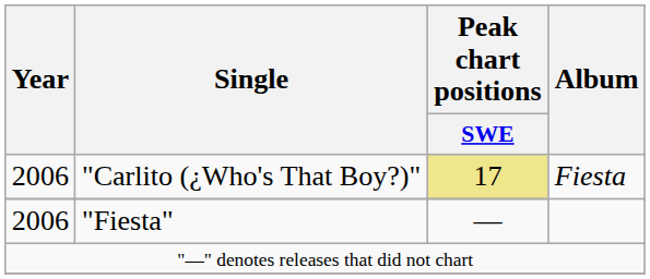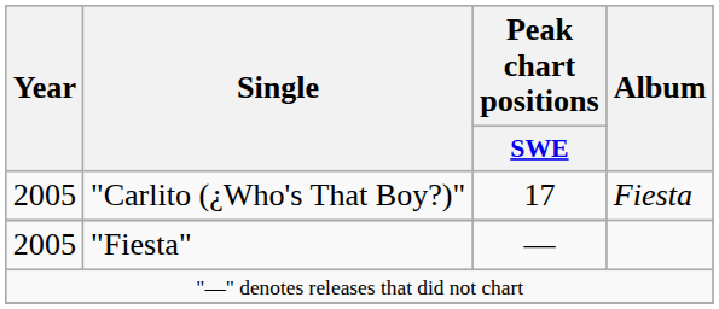 <table class="wikitable" style="text-align:center;">
 <tr>
 <th rowspan="2">Year</th>
 <th rowspan="2">Single</th>
 <th colspan="1">Peak chart positions</th>
 <th rowspan="2">Album</th>
 </tr>
 <tr style="font-size:smaller;">
 <th width="35"><a href='#'>SWE</a><br></th>
 </tr>
 <tr>
-<td>2006</td>
+<td>2005</td>
 <td align="left">"Carlito (¿Who's That Boy?)"</td>
-<td style="background: khaki;">17</td>
+<td>17</td>
 <td align="left" rowspan="2"><em>Fiesta</em></td>
 </tr>
 <tr>
 </tr>
 <tr>
-<td>2006</td>
+<td>2005</td>
 <td align="left">"Fiesta"</td>
 <td>—</td>
 </tr>
 <tr>
 <td colspan="15" style="font-size:8pt">"—" denotes releases that did not chart</td>
 </tr>
 <tr>
 </tr>
 </table>
